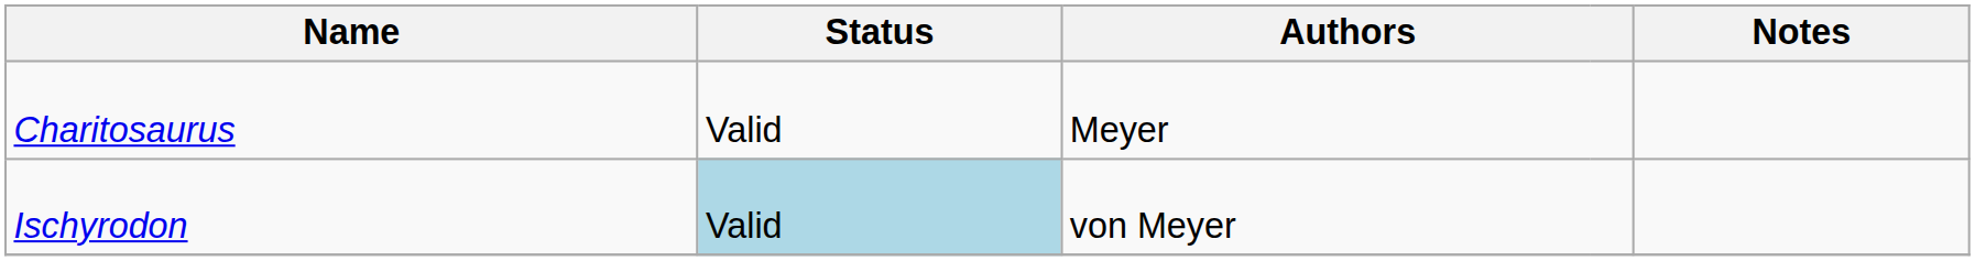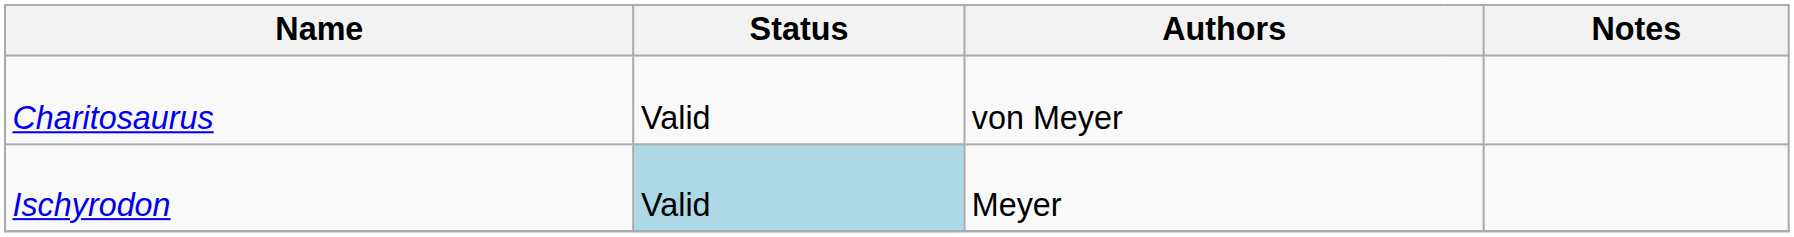 <table class="wikitable sortable" align="center" width="100%">
 <tr>
 <th>Name</th>
 <th>Status</th>
 <th colspan="2">Authors</th>
 <th>Notes</th>
 </tr>
 <tr>
 <td><br><em><a href='#'>Charitosaurus</a></em></td>
 <td><br>Valid</td>
-<td style="border-right:0px" valign="top"><br>Meyer</td>
+<td style="border-right:0px" valign="top"><br>von Meyer</td>
 <td style="border-left:0px" valign="top"></td>
 <td></td>
 </tr>
 <tr>
 <td><br><em><a href='#'>Ischyrodon</a></em></td>
 <td style="background: lightblue;"><br>Valid</td>
-<td style="border-right:0px" valign="top"><br>von Meyer</td>
+<td style="border-right:0px" valign="top"><br>Meyer</td>
 <td style="border-left:0px" valign="top"></td>
 <td></td>
 </tr>
 <tr>
 </tr>
 </table>
